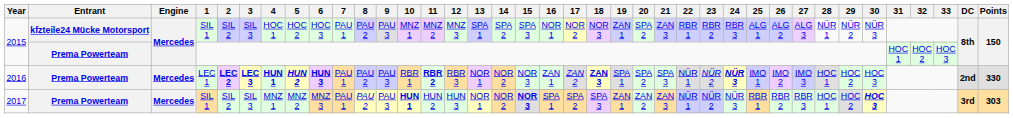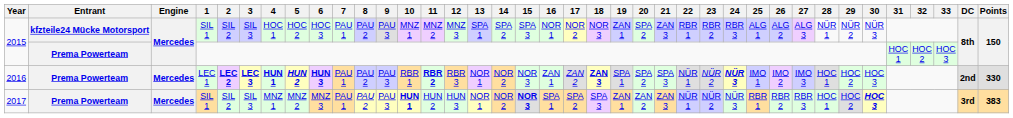 <table class="wikitable" style="text-align:center; font-size:85%">
 <tr>
 <th>Year</th>
 <th>Entrant</th>
 <th>Engine</th>
 <th>1</th>
 <th>2</th>
 <th>3</th>
 <th>4</th>
 <th>5</th>
 <th>6</th>
 <th>7</th>
 <th>8</th>
 <th>9</th>
 <th>10</th>
 <th>11</th>
 <th>12</th>
 <th>13</th>
 <th>14</th>
 <th>15</th>
 <th>16</th>
 <th>17</th>
 <th>18</th>
 <th>19</th>
 <th>20</th>
 <th>21</th>
 <th>22</th>
 <th>23</th>
 <th>24</th>
 <th>25</th>
 <th>26</th>
 <th>27</th>
 <th>28</th>
 <th>29</th>
 <th>30</th>
 <th>31</th>
 <th>32</th>
 <th>33</th>
 <th>DC</th>
 <th>Points</th>
 </tr>
 <tr>
 <td rowspan=2><a href='#'>2015</a></td>
 <th nowrap><a href='#'>kfzteile24 Mücke Motorsport</a></th>
 <th rowspan=2><a href='#'>Mercedes</a></th>
 <td style="background:#DFFFDF;"><a href='#'>SIL<br>1</a><br></td>
 <td style="background:#CFCFFF;"><a href='#'>SIL<br>2</a><br></td>
 <td style="background:#CFCFFF;"><a href='#'>SIL<br>3</a><br></td>
 <td style="background:#DFFFDF;"><a href='#'>HOC<br>1</a><br></td>
 <td style="background:#DFFFDF;"><a href='#'>HOC<br>2</a><br></td>
 <td style="background:#DFFFDF;"><a href='#'>HOC<br>3</a><br></td>
 <td style="background:#DFFFDF;"><a href='#'>PAU<br>1</a><br></td>
 <td style="background:#CFCFFF;"><a href='#'>PAU<br>2</a><br></td>
 <td style="background:#DFDFDF;"><a href='#'>PAU<br>3</a><br></td>
 <td style="background:#EFCFFF;"><a href='#'>MNZ<br>1</a><br></td>
 <td style="background:#EFCFFF;"><a href='#'>MNZ<br>2</a><br></td>
 <td style="background:#DFFFDF;"><a href='#'>MNZ<br>3</a><br></td>
 <td style="background:#CFCFFF;"><a href='#'>SPA<br>1</a><br></td>
 <td style="background:#DFFFDF;"><a href='#'>SPA<br>2</a><br></td>
 <td style="background:#DFFFDF;"><a href='#'>SPA<br>3</a><br></td>
 <td style="background:#DFFFDF;"><a href='#'>NOR<br>1</a><br></td>
 <td style="background:#FFFFBF;"><a href='#'>NOR<br>2</a><br></td>
 <td style="background:#EFCFFF;"><a href='#'>NOR<br>3</a><br></td>
 <td style="background:#CFCFFF;"><a href='#'>ZAN<br>1</a><br></td>
 <td style="background:#DFFFDF;"><a href='#'>SPA<br>2</a><br></td>
 <td style="background:#CFCFFF;"><a href='#'>ZAN<br>3</a><br></td>
 <td style="background:#CFCFFF;"><a href='#'>RBR<br>1</a><br></td>
 <td style="background:#CFCFFF;"><a href='#'>RBR<br>2</a><br></td>
 <td style="background:#CFCFFF;"><a href='#'>RBR<br>3</a><br></td>
 <td style="background:#CFCFFF;"><a href='#'>ALG<br>1</a><br></td>
 <td style="background:#CFCFFF;"><a href='#'>ALG<br>2</a><br></td>
 <td style="background:#EFCFFF;"><a href='#'>ALG<br>3</a><br></td>
 <td><a href='#'>NÜR<br>1</a></td>
 <td><a href='#'>NÜR<br>2</a></td>
 <td><a href='#'>NÜR<br>3</a></td>
 <td colspan=3></td>
 <th rowspan=2>8th</th>
 <th rowspan=2>150</th>
 </tr>
 <tr>
 <th nowrap><a href='#'>Prema Powerteam</a></th>
 <td colspan=30></td>
 <td style="background:#DFFFDF;"><a href='#'>HOC<br>1</a><br></td>
 <td style="background:#DFFFDF;"><a href='#'>HOC<br>2</a><br></td>
 <td style="background:#DFFFDF;"><a href='#'>HOC<br>3</a><br></td>
 </tr>
 <tr>
 <td><a href='#'>2016</a></td>
 <th nowrap><a href='#'>Prema Powerteam</a></th>
 <th><a href='#'>Mercedes</a></th>
 <td style="background:#DFFFDF;"><a href='#'>LEC<br>1</a><br></td>
 <td style="background:#EFCFFF;"><strong><a href='#'>LEC<br>2</a></strong><br></td>
 <td style="background:#FFFFBF;"><strong><a href='#'>LEC<br>3</a></strong><br></td>
 <td style="background:#DFFFDF;"><strong><a href='#'>HUN<br>1</a></strong><br></td>
 <td style="background:#FFFFBF;"><strong><em><a href='#'>HUN<br>2</a></em></strong><br></td>
 <td style="background:#EFCFFF;"><strong><a href='#'>HUN<br>3</a></strong><br></td>
 <td style="background:#FFDF9F;"><a href='#'>PAU<br>1</a><br></td>
 <td style="background:#CFCFFF;"><a href='#'>PAU<br>2</a><br></td>
 <td style="background:#CFCFFF;"><a href='#'>PAU<br>3</a><br></td>
 <td style="background:#FFDF9F;"><a href='#'>RBR<br>1</a><br></td>
 <td style="background:#DFFFDF;"><strong><a href='#'>RBR<br>2</a><br></strong></td>
 <td style="background:#FFDF9F;"><a href='#'>RBR<br>3</a><br></td>
 <td style="background:#EFCFFF;"><a href='#'>NOR<br>1</a><br></td>
 <td style="background:#FFDF9F;"><a href='#'>NOR<br>2</a><br></td>
 <td style="background:#DFFFDF;"><a href='#'>NOR<br>3</a><br></td>
 <td style="background:#DFFFDF;"><a href='#'>ZAN<br>1</a><br></td>
 <td style="background:#DFDFDF;"><em><a href='#'>ZAN<br>2</a></em><br></td>
 <td style="background:#FFFFBF;"><strong><a href='#'>ZAN<br>3</a></strong><br></td>
 <td style="background:#DFDFDF;"><a href='#'>SPA<br>1</a><br></td>
 <td style="background:#DFFFDF;"><a href='#'>SPA<br>2</a><br></td>
 <td style="background:#DFFFDF;"><a href='#'>SPA<br>3</a><br></td>
 <td style="background:#DFDFDF;"><a href='#'>NÜR<br>1</a><br></td>
 <td style="background:#DFDFDF;"><em><a href='#'>NÜR<br>2</a></em><br></td>
 <td style="background:#FFFFBF;"><strong><em><a href='#'>NÜR<br>3</a></em></strong><br></td>
 <td style="background:#CFCFFF;"><a href='#'>IMO<br>1</a><br></td>
 <td style="background:#EFCFFF;"><a href='#'>IMO<br>2</a><br></td>
 <td style="background:#CFCFFF;"><a href='#'>IMO<br>3</a><br></td>
 <td style="background:#DFDFDF;"><a href='#'>HOC<br>1</a><br></td>
 <td style="background:#DFFFDF;"><a href='#'>HOC<br>2</a><br></td>
 <td style="background:#DFFFDF;"><a href='#'>HOC<br>3</a><br></td>
 <td colspan=3></td>
 <th style="background:#DFDFDF;">2nd</th>
 <th style="background:#DFDFDF;">330</th>
 </tr>
 <tr>
 <td><a href='#'>2017</a></td>
 <th nowrap><a href='#'>Prema Powerteam</a></th>
 <th><a href='#'>Mercedes</a></th>
 <td style="background:#FFDF9F;"><a href='#'>SIL<br>1</a><br></td>
 <td style="background:#DFFFDF;"><a href='#'>SIL<br>2</a><br></td>
 <td style="background:#DFFFDF;"><a href='#'>SIL<br>3</a><br></td>
 <td style="background:#DFFFDF;"><a href='#'>MNZ<br>1</a><br></td>
 <td style="background:#DFFFDF;"><a href='#'>MNZ<br>2</a><br></td>
 <td style="background:#FFDF9F;"><a href='#'>MNZ<br>3</a><br></td>
 <td style="background:#FFDF9F;"><a href='#'>PAU<br>1</a><br></td>
 <td style="background:#FFFFBF;"><em><a href='#'>PAU<br>2</a></em><br></td>
 <td style="background:#FFFFBF;"><a href='#'>PAU<br>3</a><br></td>
 <td style="background:#FFFFBF;"><strong><a href='#'>HUN<br>1</a></strong><br></td>
 <td style="background:#DFFFDF;"><a href='#'>HUN<br>2</a><br></td>
 <td style="background:#DFFFDF;"><a href='#'>HUN<br>3</a><br></td>
 <td style="background:#FFFFBF;"><a href='#'>NOR<br>1</a><br></td>
 <td style="background:#FFDF9F;"><a href='#'>NOR<br>2</a><br></td>
 <td style="background:#DFDFDF;"><strong><a href='#'>NOR<br>3</a></strong><br></td>
 <td style="background:#FFDF9F;"><a href='#'>SPA<br>1</a><br></td>
 <td style="background:#FFDF9F;"><a href='#'>SPA<br>2</a><br></td>
 <td style="background:#EFCFFF;"><a href='#'>SPA<br>3</a><br></td>
 <td style="background:#FFDF9F;"><a href='#'>ZAN<br>1</a><br></td>
 <td style="background:#DFFFDF;"><a href='#'>ZAN<br>2</a><br></td>
 <td style="background:#FFDF9F;"><a href='#'>ZAN<br>3</a><br></td>
 <td style="background:#CFCFFF;"><a href='#'>NÜR<br>1</a><br></td>
 <td style="background:#CFCFFF;"><a href='#'>NÜR<br>2</a><br></td>
 <td style="background:#DFFFDF;"><a href='#'>NÜR<br>3</a><br></td>
 <td style="background:#FFDF9F;"><a href='#'>RBR<br>1</a><br></td>
 <td style="background:#DFFFDF;"><a href='#'>RBR<br>2</a><br></td>
 <td style="background:#DFFFDF;"><a href='#'>RBR<br>3</a><br></td>
 <td style="background:#DFFFDF;"><a href='#'>HOC<br>1</a><br></td>
 <td style="background:#DFDFDF;"><a href='#'>HOC<br>2</a><br></td>
 <td style="background:#FFFFBF;"><strong><em><a href='#'>HOC<br>3</a></em></strong><br></td>
 <td colspan=3></td>
 <th style="background:#FFDF9F;">3rd</th>
-<th style="background:#FFDF9F;">303</th>
+<th style="background:#FFDF9F;">383</th>
 </tr>
 </table>
